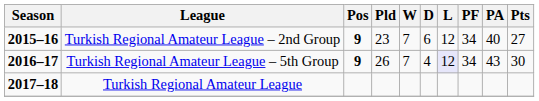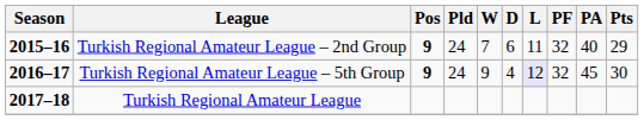 <table class="wikitable">
 <tr>
 <th>Season</th>
 <th>League</th>
 <th>Pos</th>
 <th>Pld</th>
 <th>W</th>
 <th>D</th>
 <th>L</th>
 <th>PF</th>
 <th>PA</th>
 <th>Pts</th>
 </tr>
 <tr>
 <td><strong>2015–16</strong></td>
 <td style="text-align:center;"><a href='#'>Turkish Regional Amateur League</a> – 2nd Group</td>
 <td style="text-align:center;"><strong>9</strong></td>
-<td>23</td>
+<td>24</td>
 <td>7</td>
 <td>6</td>
-<td>12</td>
-<td>34</td>
+<td>11</td>
+<td>32</td>
 <td>40</td>
-<td>27</td>
+<td>29</td>
 </tr>
 <tr>
 <td><strong>2016–17</strong></td>
 <td style="text-align:center;"><a href='#'>Turkish Regional Amateur League</a> – 5th Group</td>
 <td style="text-align:center;"><strong>9</strong></td>
-<td>26</td>
-<td>7</td>
+<td>24</td>
+<td>9</td>
 <td>4</td>
 <td style="background: lavender;">12</td>
-<td>34</td>
-<td>43</td>
+<td>32</td>
+<td>45</td>
 <td>30</td>
 </tr>
 <tr>
 <td><strong>2017–18</strong></td>
 <td style="text-align:center;"><a href='#'>Turkish Regional Amateur League</a></td>
 <td style="text-align:center;"><em> </em></td>
 <td></td>
 <td></td>
 <td></td>
 <td></td>
 <td></td>
 <td></td>
 <td></td>
 </tr>
 <tr>
 </tr>
 </table>
